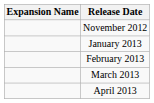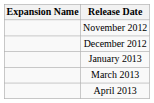 <table class="wikitable" style="text-align:center">
 <tr>
 <th>Expansion Name</th>
 <th>Release Date</th>
 </tr>
 <tr>
 <td></td>
 <td>November 2012</td>
 </tr>
 <tr>
 <td></td>
-<td>January 2013</td>
+<td>December 2012</td>
 </tr>
 <tr>
 <td></td>
-<td>February 2013</td>
+<td>January 2013</td>
 </tr>
 <tr>
 <td></td>
 <td>March 2013</td>
 </tr>
 <tr>
 <td></td>
 <td>April 2013</td>
 </tr>
 </table>
